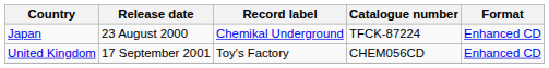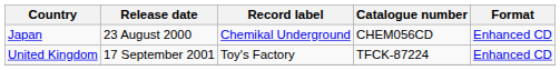 <table class="wikitable">
 <tr>
 <th>Country</th>
 <th>Release date</th>
 <th>Record label</th>
 <th>Catalogue number</th>
 <th>Format</th>
 </tr>
 <tr>
 <td><a href='#'>Japan</a></td>
 <td>23 August 2000</td>
 <td><a href='#'>Chemikal Underground</a></td>
-<td>TFCK-87224</td>
+<td>CHEM056CD</td>
 <td><a href='#'>Enhanced CD</a></td>
 </tr>
 <tr>
 <td><a href='#'>United Kingdom</a></td>
 <td>17 September 2001</td>
 <td>Toy's Factory</td>
-<td>CHEM056CD</td>
+<td>TFCK-87224</td>
 <td><a href='#'>Enhanced CD</a></td>
 </tr>
 <tr>
 </tr>
 </table>
